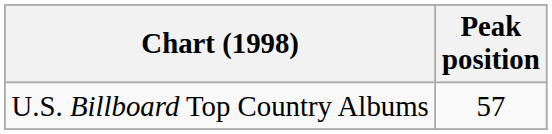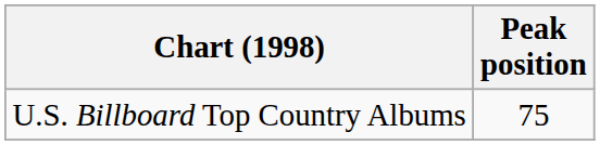 <table class="wikitable">
 <tr>
 <th>Chart (1998)</th>
 <th>Peak<br>position</th>
 </tr>
 <tr>
 <td>U.S. <em>Billboard</em> Top Country Albums</td>
-<td align="center">57</td>
+<td align="center">75</td>
 </tr>
 </table>
